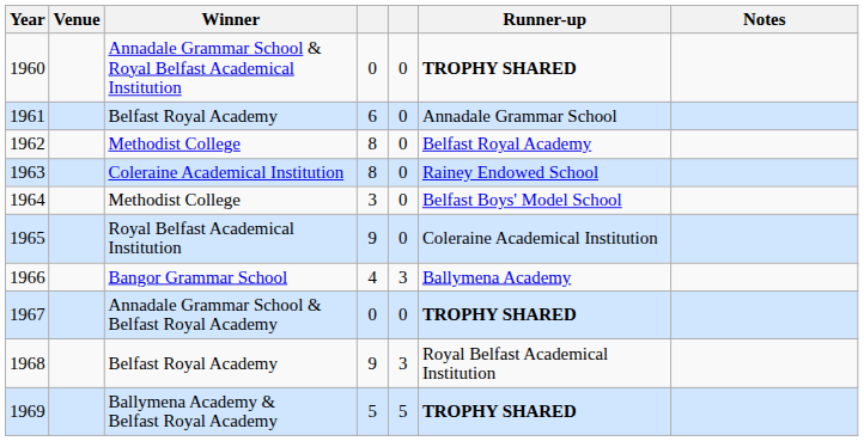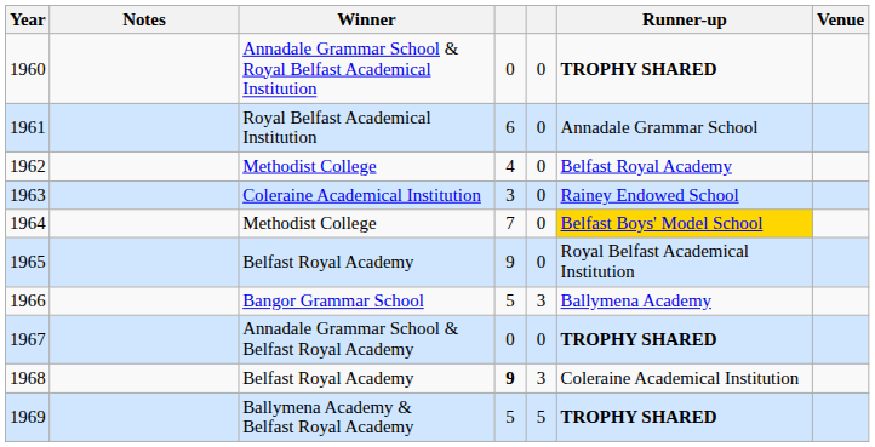 <table class="wikitable">
 <tr>
 <th>Year</th>
-<th>Venue</th>
+<th>Notes</th>
 <th>Winner</th>
 <th></th>
 <th></th>
 <th>Runner-up</th>
-<th>Notes</th>
+<th>Venue</th>
 </tr>
 <tr>
 <td align="center">1960</td>
-<td></td>
+<td width=160></td>
 <td width=220><a href='#'>Annadale Grammar School</a> &<br><a href='#'>Royal Belfast Academical Institution</a></td>
 <td width=20 align="center">0</td>
 <td width=20 align="center">0</td>
 <td width=220><strong>TROPHY SHARED</strong></td>
-<td width=160></td>
+<td></td>
 </tr>
 <tr style="background: #D0E6FF;">
 <td align="center">1961</td>
 <td></td>
-<td>Belfast Royal Academy</td>
+<td>Royal Belfast Academical Institution</td>
 <td align="center">6</td>
 <td align="center">0</td>
 <td>Annadale Grammar School</td>
 <td></td>
 </tr>
 <tr>
 <td align="center">1962</td>
 <td></td>
 <td><a href='#'>Methodist College</a></td>
-<td align="center">8</td>
+<td align="center">4</td>
 <td align="center">0</td>
 <td><a href='#'>Belfast Royal Academy</a></td>
 <td></td>
 </tr>
 <tr style="background: #D0E6FF;">
 <td align="center">1963</td>
 <td></td>
 <td><a href='#'>Coleraine Academical Institution</a></td>
-<td align="center">8</td>
+<td align="center">3</td>
 <td align="center">0</td>
 <td><a href='#'>Rainey Endowed School</a></td>
 <td></td>
 </tr>
 <tr>
 <td align="center">1964</td>
 <td></td>
 <td>Methodist College</td>
-<td align="center">3</td>
+<td align="center">7</td>
 <td align="center">0</td>
-<td><a href='#'>Belfast Boys' Model School</a></td>
+<td style="background: gold;"><a href='#'>Belfast Boys' Model School</a></td>
 <td></td>
 </tr>
 <tr style="background: #D0E6FF;">
 <td align="center">1965</td>
 <td></td>
-<td>Royal Belfast Academical Institution</td>
+<td>Belfast Royal Academy</td>
 <td align="center">9</td>
 <td align="center">0</td>
-<td>Coleraine Academical Institution</td>
+<td>Royal Belfast Academical Institution</td>
 <td></td>
 </tr>
 <tr>
 <td align="center">1966</td>
 <td></td>
 <td><a href='#'>Bangor Grammar School</a></td>
-<td align="center">4</td>
+<td align="center">5</td>
 <td align="center">3</td>
 <td><a href='#'>Ballymena Academy</a></td>
 <td></td>
 </tr>
 <tr style="background: #D0E6FF;">
 <td align="center">1967</td>
 <td></td>
 <td>Annadale Grammar School &<br>Belfast Royal Academy</td>
 <td align="center">0</td>
 <td align="center">0</td>
 <td><strong>TROPHY SHARED</strong></td>
 <td></td>
 </tr>
 <tr>
 <td align="center">1968</td>
 <td></td>
 <td>Belfast Royal Academy</td>
-<td align="center">9</td>
+<td align="center"><strong>9</strong></td>
 <td align="center">3</td>
-<td>Royal Belfast Academical Institution</td>
+<td>Coleraine Academical Institution</td>
 <td></td>
 </tr>
 <tr style="background: #D0E6FF;">
 <td align="center">1969</td>
 <td></td>
 <td>Ballymena Academy &<br>Belfast Royal Academy</td>
 <td align="center">5</td>
 <td align="center">5</td>
 <td><strong>TROPHY SHARED</strong></td>
 <td></td>
 </tr>
 </table>
